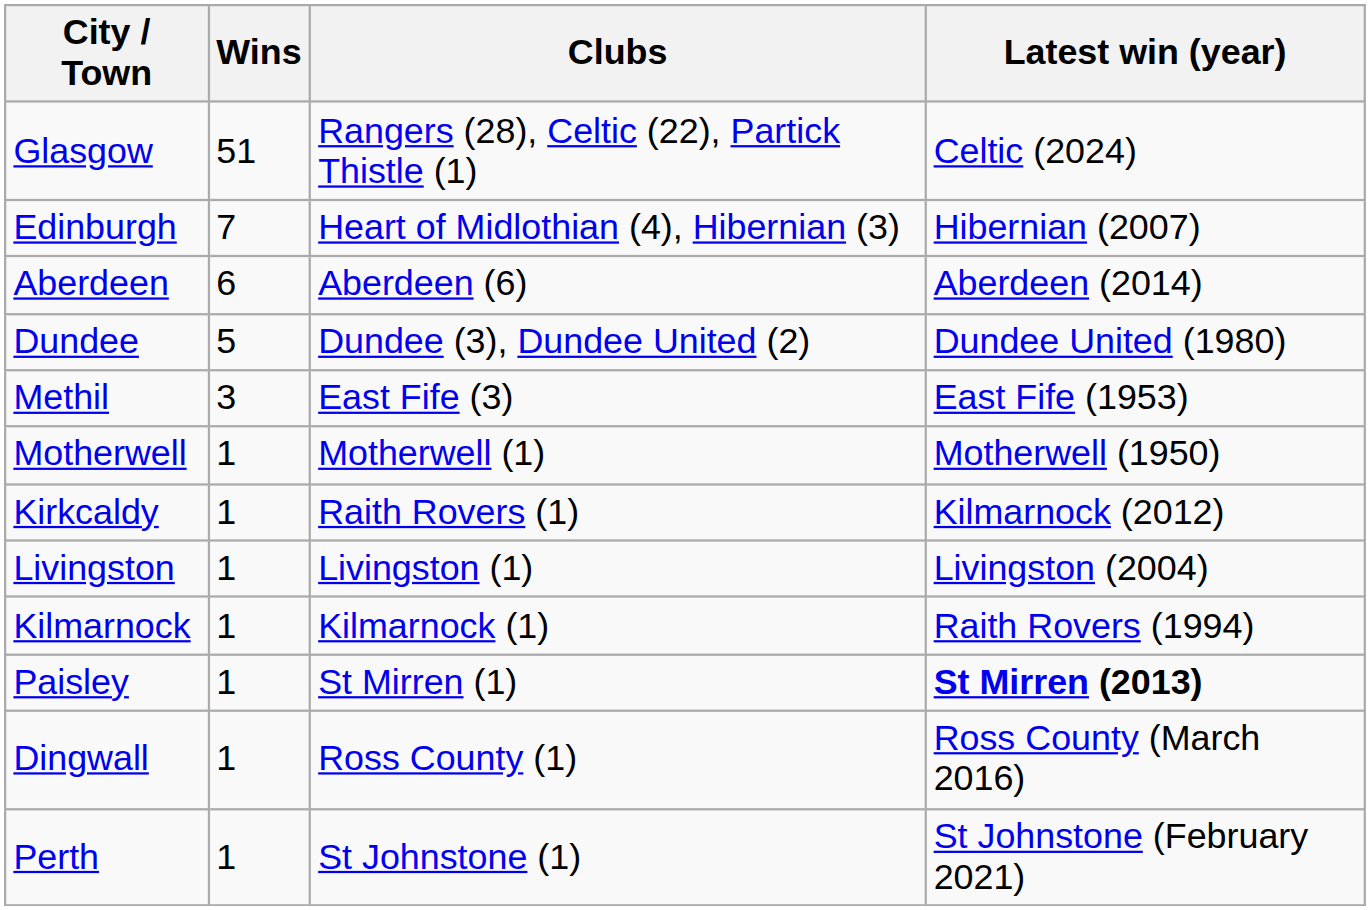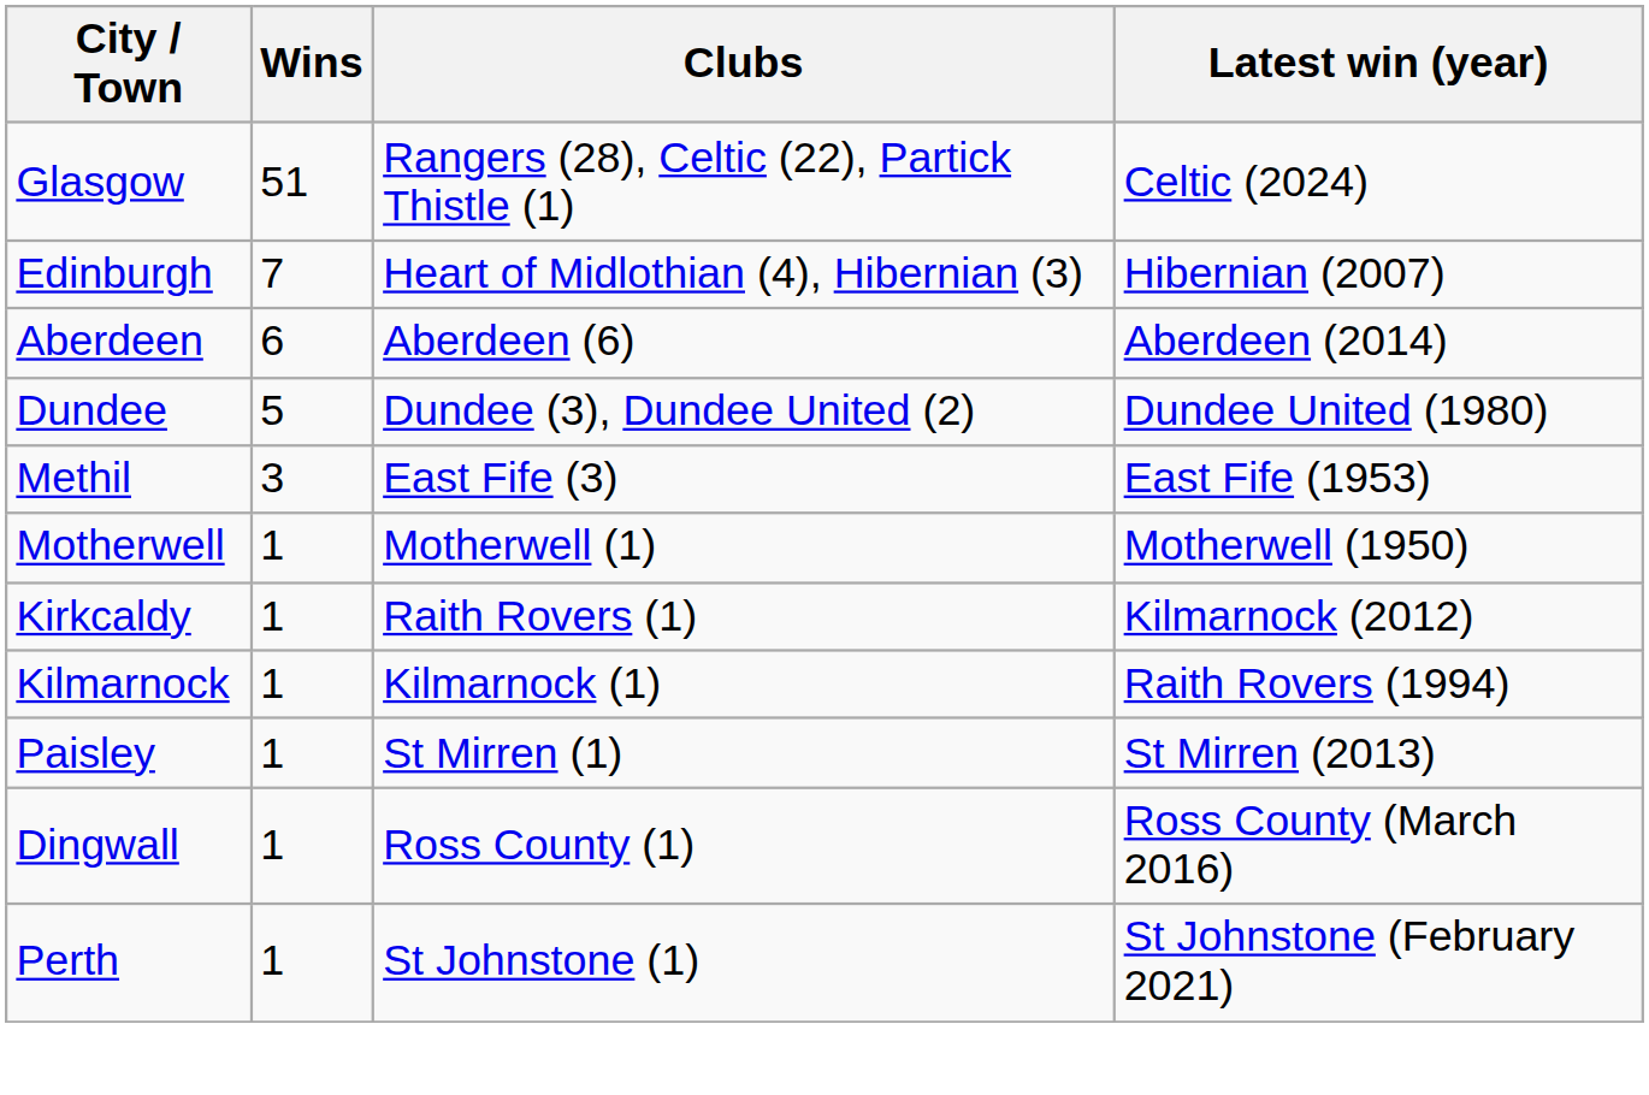 <table class="wikitable">
 <tr>
 <th>City / Town</th>
 <th>Wins</th>
 <th>Clubs</th>
 <th>Latest win (year)</th>
 </tr>
 <tr>
 <td><a href='#'>Glasgow</a></td>
 <td>51</td>
 <td><a href='#'>Rangers</a> (28), <a href='#'>Celtic</a> (22), <a href='#'>Partick Thistle</a> (1)</td>
 <td><a href='#'>Celtic</a> (2024)</td>
 </tr>
 <tr>
 <td><a href='#'>Edinburgh</a></td>
 <td>7</td>
 <td><a href='#'>Heart of Midlothian</a> (4), <a href='#'>Hibernian</a> (3)</td>
 <td><a href='#'>Hibernian</a> (2007)</td>
 </tr>
 <tr>
 <td><a href='#'>Aberdeen</a></td>
 <td>6</td>
 <td><a href='#'>Aberdeen</a> (6)</td>
 <td><a href='#'>Aberdeen</a> (2014)</td>
 </tr>
 <tr>
 <td><a href='#'>Dundee</a></td>
 <td>5</td>
 <td><a href='#'>Dundee</a> (3), <a href='#'>Dundee United</a> (2)</td>
 <td><a href='#'>Dundee United</a> (1980)</td>
 </tr>
 <tr>
 <td><a href='#'>Methil</a></td>
 <td>3</td>
 <td><a href='#'>East Fife</a> (3)</td>
 <td><a href='#'>East Fife</a> (1953)</td>
 </tr>
 <tr>
 <td><a href='#'>Motherwell</a></td>
 <td>1</td>
 <td><a href='#'>Motherwell</a> (1)</td>
 <td><a href='#'>Motherwell</a> (1950)</td>
 </tr>
 <tr>
 <td><a href='#'>Kirkcaldy</a></td>
 <td>1</td>
 <td><a href='#'>Raith Rovers</a> (1)</td>
 <td><a href='#'>Kilmarnock</a> (2012)</td>
 </tr>
 <tr>
-<td><a href='#'>Livingston</a></td>
-<td>1</td>
-<td><a href='#'>Livingston</a> (1)</td>
-<td><a href='#'>Livingston</a> (2004)</td>
-</tr>
-<tr>
 <td><a href='#'>Kilmarnock</a></td>
 <td>1</td>
 <td><a href='#'>Kilmarnock</a> (1)</td>
 <td><a href='#'>Raith Rovers</a> (1994)</td>
 </tr>
 <tr>
 <td><a href='#'>Paisley</a></td>
 <td>1</td>
 <td><a href='#'>St Mirren</a> (1)</td>
-<td><strong><a href='#'>St Mirren</a> (2013)</strong></td>
+<td><a href='#'>St Mirren</a> (2013)</td>
 </tr>
 <tr>
 <td><a href='#'>Dingwall</a></td>
 <td>1</td>
 <td><a href='#'>Ross County</a> (1)</td>
 <td><a href='#'>Ross County</a> (March 2016)</td>
 </tr>
 <tr>
 <td><a href='#'>Perth</a></td>
 <td>1</td>
 <td><a href='#'>St Johnstone</a> (1)</td>
 <td><a href='#'>St Johnstone</a> (February 2021)</td>
 </tr>
 <tr>
 </tr>
 </table>
